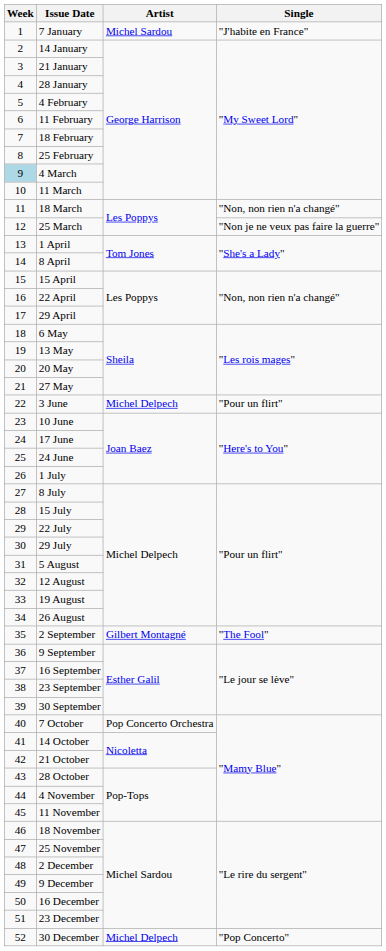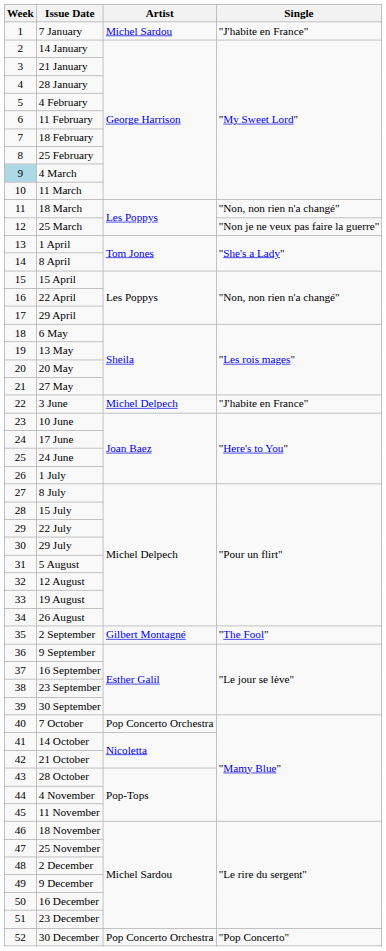 <table class="wikitable">
 <tr>
 <th>Week</th>
 <th>Issue Date</th>
 <th>Artist</th>
 <th>Single</th>
 </tr>
 <tr>
 <td style="text-align: center;">1</td>
 <td>7 January</td>
 <td><a href='#'>Michel Sardou</a></td>
 <td>"J'habite en France"</td>
 </tr>
 <tr>
 <td style="text-align: center;">2</td>
 <td>14 January</td>
 <td rowspan="9"><a href='#'>George Harrison</a></td>
 <td rowspan="9">"<a href='#'>My Sweet Lord</a>"</td>
 </tr>
 <tr>
 <td style="text-align: center;">3</td>
 <td>21 January</td>
 </tr>
 <tr>
 <td style="text-align: center;">4</td>
 <td>28 January</td>
 </tr>
 <tr>
 <td style="text-align: center;">5</td>
 <td>4 February</td>
 </tr>
 <tr>
 <td style="text-align: center;">6</td>
 <td>11 February</td>
 </tr>
 <tr>
 <td style="text-align: center;">7</td>
 <td>18 February</td>
 </tr>
 <tr>
 <td style="text-align: center;">8</td>
 <td>25 February</td>
 </tr>
 <tr>
 <td style="background: lightblue; text-align: center;">9</td>
 <td>4 March</td>
 </tr>
 <tr>
 <td style="text-align: center;">10</td>
 <td>11 March</td>
 </tr>
 <tr>
 <td style="text-align: center;">11</td>
 <td>18 March</td>
 <td rowspan="2"><a href='#'>Les Poppys</a></td>
 <td>"Non, non rien n'a changé"</td>
 </tr>
 <tr>
 <td style="text-align: center;">12</td>
 <td>25 March</td>
 <td>"Non je ne veux pas faire la guerre"</td>
 </tr>
 <tr>
 <td style="text-align: center;">13</td>
 <td>1 April</td>
 <td rowspan="2"><a href='#'>Tom Jones</a></td>
 <td rowspan="2">"<a href='#'>She's a Lady</a>"</td>
 </tr>
 <tr>
 <td style="text-align: center;">14</td>
 <td>8 April</td>
 </tr>
 <tr>
 <td style="text-align: center;">15</td>
 <td>15 April</td>
 <td rowspan="3">Les Poppys</td>
 <td rowspan="3">"Non, non rien n'a changé"</td>
 </tr>
 <tr>
 <td style="text-align: center;">16</td>
 <td>22 April</td>
 </tr>
 <tr>
 <td style="text-align: center;">17</td>
 <td>29 April</td>
 </tr>
 <tr>
 <td style="text-align: center;">18</td>
 <td>6 May</td>
 <td rowspan="4"><a href='#'>Sheila</a></td>
 <td rowspan="4">"<a href='#'>Les rois mages</a>"</td>
 </tr>
 <tr>
 <td style="text-align: center;">19</td>
 <td>13 May</td>
 </tr>
 <tr>
 <td style="text-align: center;">20</td>
 <td>20 May</td>
 </tr>
 <tr>
 <td style="text-align: center;">21</td>
 <td>27 May</td>
 </tr>
 <tr>
 <td style="text-align: center;">22</td>
 <td>3 June</td>
 <td><a href='#'>Michel Delpech</a></td>
-<td>"Pour un flirt"</td>
+<td>"J'habite en France"</td>
 </tr>
 <tr>
 <td style="text-align: center;">23</td>
 <td>10 June</td>
 <td rowspan="4"><a href='#'>Joan Baez</a></td>
 <td rowspan="4">"<a href='#'>Here's to You</a>"</td>
 </tr>
 <tr>
 <td style="text-align: center;">24</td>
 <td>17 June</td>
 </tr>
 <tr>
 <td style="text-align: center;">25</td>
 <td>24 June</td>
 </tr>
 <tr>
 <td style="text-align: center;">26</td>
 <td>1 July</td>
 </tr>
 <tr>
 <td style="text-align: center;">27</td>
 <td>8 July</td>
 <td rowspan="8">Michel Delpech</td>
 <td rowspan="8">"Pour un flirt"</td>
 </tr>
 <tr>
 <td style="text-align: center;">28</td>
 <td>15 July</td>
 </tr>
 <tr>
 <td style="text-align: center;">29</td>
 <td>22 July</td>
 </tr>
 <tr>
 <td style="text-align: center;">30</td>
 <td>29 July</td>
 </tr>
 <tr>
 <td style="text-align: center;">31</td>
 <td>5 August</td>
 </tr>
 <tr>
 <td style="text-align: center;">32</td>
 <td>12 August</td>
 </tr>
 <tr>
 <td style="text-align: center;">33</td>
 <td>19 August</td>
 </tr>
 <tr>
 <td style="text-align: center;">34</td>
 <td>26 August</td>
 </tr>
 <tr>
 <td style="text-align: center;">35</td>
 <td>2 September</td>
 <td><a href='#'>Gilbert Montagné</a></td>
 <td>"<a href='#'>The Fool</a>"</td>
 </tr>
 <tr>
 <td style="text-align: center;">36</td>
 <td>9 September</td>
 <td rowspan="4"><a href='#'>Esther Galil</a></td>
 <td rowspan="4">"Le jour se lève"</td>
 </tr>
 <tr>
 <td style="text-align: center;">37</td>
 <td>16 September</td>
 </tr>
 <tr>
 <td style="text-align: center;">38</td>
 <td>23 September</td>
 </tr>
 <tr>
 <td style="text-align: center;">39</td>
 <td>30 September</td>
 </tr>
 <tr>
 <td style="text-align: center;">40</td>
 <td>7 October</td>
 <td>Pop Concerto Orchestra</td>
 <td rowspan="6">"<a href='#'>Mamy Blue</a>"</td>
 </tr>
 <tr>
 <td style="text-align: center;">41</td>
 <td>14 October</td>
 <td rowspan="2"><a href='#'>Nicoletta</a></td>
 </tr>
 <tr>
 <td style="text-align: center;">42</td>
 <td>21 October</td>
 </tr>
 <tr>
 <td style="text-align: center;">43</td>
 <td>28 October</td>
 <td rowspan="3">Pop-Tops</td>
 </tr>
 <tr>
 <td style="text-align: center;">44</td>
 <td>4 November</td>
 </tr>
 <tr>
 <td style="text-align: center;">45</td>
 <td>11 November</td>
 </tr>
 <tr>
 <td style="text-align: center;">46</td>
 <td>18 November</td>
 <td rowspan="6">Michel Sardou</td>
 <td rowspan="6">"Le rire du sergent"</td>
 </tr>
 <tr>
 <td style="text-align: center;">47</td>
 <td>25 November</td>
 </tr>
 <tr>
 <td style="text-align: center;">48</td>
 <td>2 December</td>
 </tr>
 <tr>
 <td style="text-align: center;">49</td>
 <td>9 December</td>
 </tr>
 <tr>
 <td style="text-align: center;">50</td>
 <td>16 December</td>
 </tr>
 <tr>
 <td style="text-align: center;">51</td>
 <td>23 December</td>
 </tr>
 <tr>
 <td style="text-align: center;">52</td>
 <td>30 December</td>
-<td><a href='#'>Michel Delpech</a></td>
+<td>Pop Concerto Orchestra</td>
 <td>"Pop Concerto"</td>
 </tr>
 </table>
